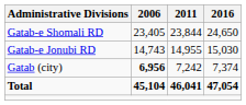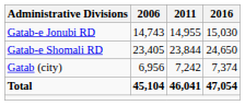 <table class="wikitable">
 <tr>
 <th>Administrative Divisions</th>
 <th>2006</th>
 <th>2011</th>
 <th>2016</th>
 </tr>
 <tr>
+<td><a href='#'>Gatab-e Jonubi RD</a></td>
+<td style="text-align: right;">14,743</td>
+<td style="text-align: right;">14,955</td>
+<td style="text-align: right;">15,030</td>
+</tr>
+<tr>
 <td><a href='#'>Gatab-e Shomali RD</a></td>
 <td style="text-align: right;">23,405</td>
 <td style="text-align: right;">23,844</td>
 <td style="text-align: right;">24,650</td>
 </tr>
 <tr>
-<td><a href='#'>Gatab-e Jonubi RD</a></td>
-<td style="text-align: right;">14,743</td>
-<td style="text-align: right;">14,955</td>
-<td style="text-align: right;">15,030</td>
-</tr>
-<tr>
 <td><a href='#'>Gatab</a> (city)</td>
-<td style="text-align: right;"><strong>6,956</strong></td>
+<td style="text-align: right;">6,956</td>
 <td style="text-align: right;">7,242</td>
 <td style="text-align: right;">7,374</td>
 </tr>
 <tr>
 <td><strong>Total</strong></td>
 <td style="text-align: right;"><strong>45,104</strong></td>
 <td style="text-align: right;"><strong>46,041</strong></td>
 <td style="text-align: right;"><strong>47,054</strong></td>
 </tr>
 <tr>
 <td colspan=4></td>
 </tr>
 </table>
